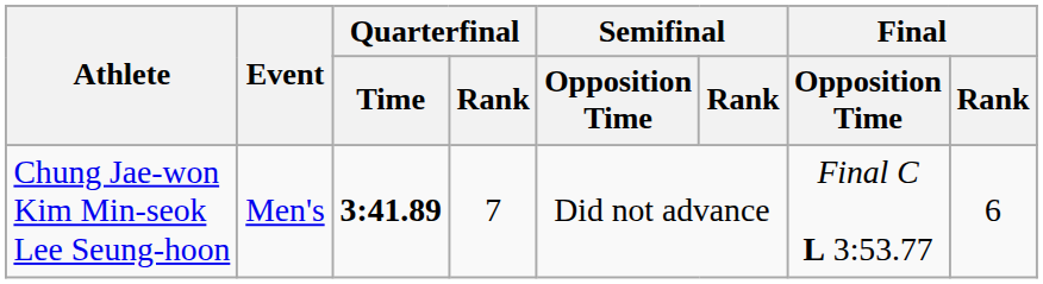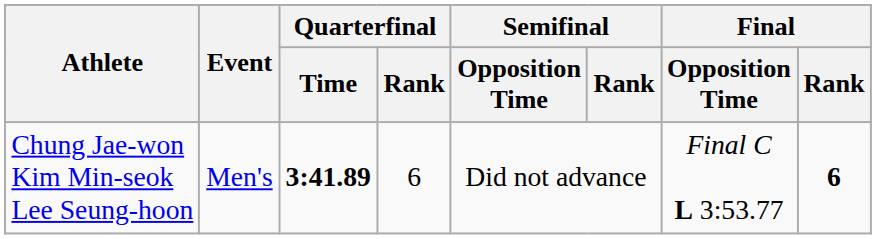 <table class=wikitable style=font-size:90%;text-align:center>
 <tr style=font-size:95%>
 <th rowspan=2>Athlete</th>
 <th rowspan=2>Event</th>
 <th colspan=2>Quarterfinal</th>
 <th colspan=2>Semifinal</th>
 <th colspan=2>Final</th>
 </tr>
 <tr style=font-size:95%>
 <th>Time</th>
 <th>Rank</th>
 <th>Opposition<br>Time</th>
 <th>Rank</th>
 <th>Opposition<br>Time</th>
 <th>Rank</th>
 </tr>
 <tr>
 <td align=left><a href='#'>Chung Jae-won</a><br><a href='#'>Kim Min-seok</a><br><a href='#'>Lee Seung-hoon</a></td>
 <td align=left><a href='#'>Men's</a></td>
 <td><strong>3:41.89</strong></td>
-<td>7</td>
+<td>6</td>
 <td colspan=2>Did not advance</td>
 <td><em>Final C</em><br><br><strong>L</strong> 3:53.77</td>
-<td>6</td>
+<td><strong>6</strong></td>
 </tr>
 </table>
